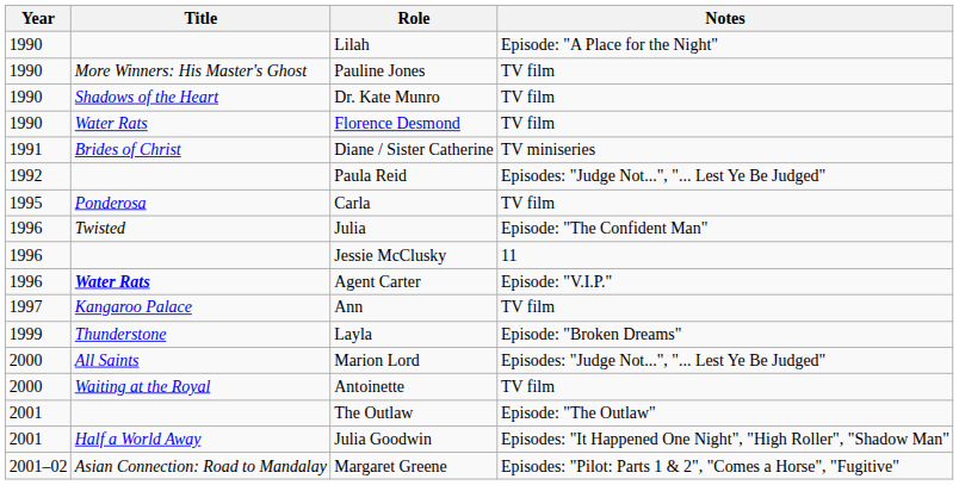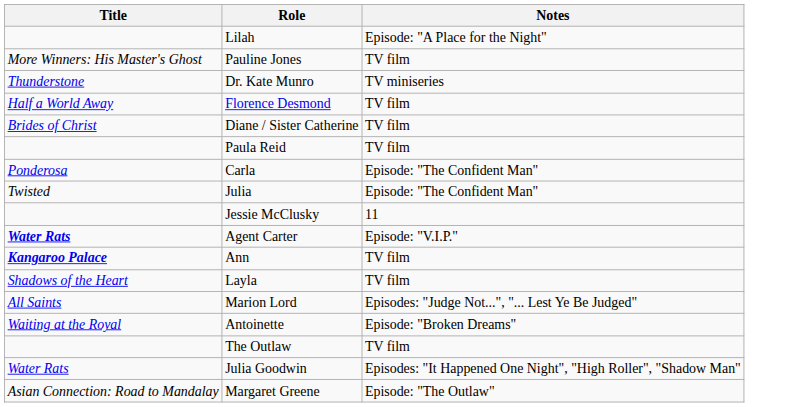 <table class="wikitable sortable">
 <tr>
-<th>Year</th>
 <th>Title</th>
 <th>Role</th>
 <th class="unsortable">Notes</th>
 </tr>
 <tr>
-<td>1990</td>
 <td><em></em></td>
 <td>Lilah</td>
 <td>Episode: "A Place for the Night"</td>
 </tr>
 <tr>
-<td>1990</td>
 <td><em>More Winners: His Master's Ghost</em></td>
 <td>Pauline Jones</td>
 <td>TV film</td>
 </tr>
 <tr>
-<td>1990</td>
-<td><em><a href='#'>Shadows of the Heart</a></em></td>
+<td><em><a href='#'>Thunderstone</a></em></td>
 <td>Dr. Kate Munro</td>
-<td>TV film</td>
+<td>TV miniseries</td>
 </tr>
 <tr>
-<td>1990</td>
-<td><em><a href='#'>Water Rats</a></em></td>
+<td><em><a href='#'>Half a World Away</a></em></td>
 <td><a href='#'>Florence Desmond</a></td>
 <td>TV film</td>
 </tr>
 <tr>
-<td>1991</td>
 <td><em><a href='#'>Brides of Christ</a></em></td>
 <td>Diane / Sister Catherine</td>
-<td>TV miniseries</td>
-</tr>
-<tr>
-<td>1992</td>
-<td><em></em></td>
-<td>Paula Reid</td>
-<td>Episodes: "Judge Not...", "... Lest Ye Be Judged"</td>
-</tr>
-<tr>
-<td>1995</td>
-<td><em><a href='#'>Ponderosa</a></em></td>
-<td>Carla</td>
 <td>TV film</td>
 </tr>
 <tr>
-<td>1996</td>
+<td><em></em></td>
+<td>Paula Reid</td>
+<td>TV film</td>
+</tr>
+<tr>
+<td><em><a href='#'>Ponderosa</a></em></td>
+<td>Carla</td>
+<td>Episode: "The Confident Man"</td>
+</tr>
+<tr>
 <td><em>Twisted</em></td>
 <td>Julia</td>
 <td>Episode: "The Confident Man"</td>
 </tr>
 <tr>
-<td>1996</td>
 <td><em></em></td>
 <td>Jessie McClusky</td>
 <td>11</td>
 </tr>
 <tr>
-<td>1996</td>
 <td><strong><em><a href='#'>Water Rats</a></em></strong></td>
 <td>Agent Carter</td>
 <td>Episode: "V.I.P."</td>
 </tr>
 <tr>
-<td>1997</td>
-<td><em><a href='#'>Kangaroo Palace</a></em></td>
+<td><strong><em><a href='#'>Kangaroo Palace</a></em></strong></td>
 <td>Ann</td>
 <td>TV film</td>
 </tr>
 <tr>
-<td>1999</td>
-<td><em><a href='#'>Thunderstone</a></em></td>
+<td><em><a href='#'>Shadows of the Heart</a></em></td>
 <td>Layla</td>
-<td>Episode: "Broken Dreams"</td>
+<td>TV film</td>
 </tr>
 <tr>
-<td>2000</td>
 <td><em><a href='#'>All Saints</a></em></td>
 <td>Marion Lord</td>
 <td>Episodes: "Judge Not...", "... Lest Ye Be Judged"</td>
 </tr>
 <tr>
-<td>2000</td>
 <td><em><a href='#'>Waiting at the Royal</a></em></td>
 <td>Antoinette</td>
+<td>Episode: "Broken Dreams"</td>
+</tr>
+<tr>
+<td><em></em></td>
+<td>The Outlaw</td>
 <td>TV film</td>
 </tr>
 <tr>
-<td>2001</td>
-<td><em></em></td>
-<td>The Outlaw</td>
-<td>Episode: "The Outlaw"</td>
-</tr>
-<tr>
-<td>2001</td>
-<td><em><a href='#'>Half a World Away</a></em></td>
+<td><em><a href='#'>Water Rats</a></em></td>
 <td>Julia Goodwin</td>
 <td>Episodes: "It Happened One Night", "High Roller", "Shadow Man"</td>
 </tr>
 <tr>
-<td>2001–02</td>
 <td><em>Asian Connection: Road to Mandalay</em></td>
 <td>Margaret Greene</td>
-<td>Episodes: "Pilot: Parts 1 & 2", "Comes a Horse", "Fugitive"</td>
+<td>Episode: "The Outlaw"</td>
 </tr>
 </table>
